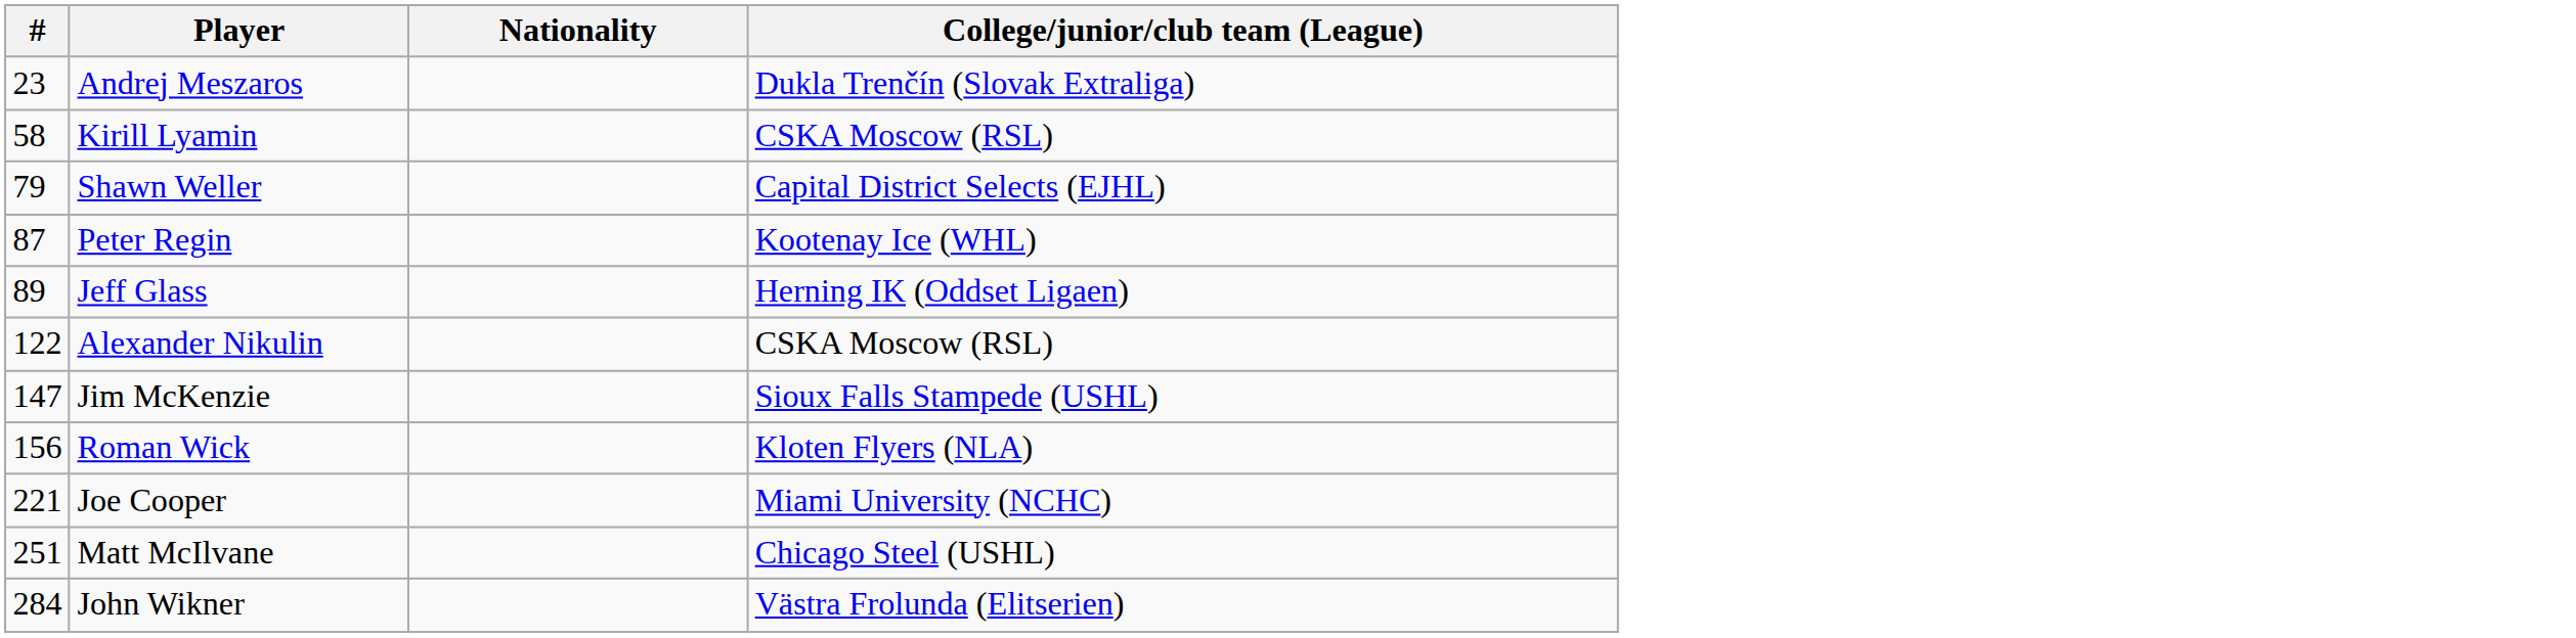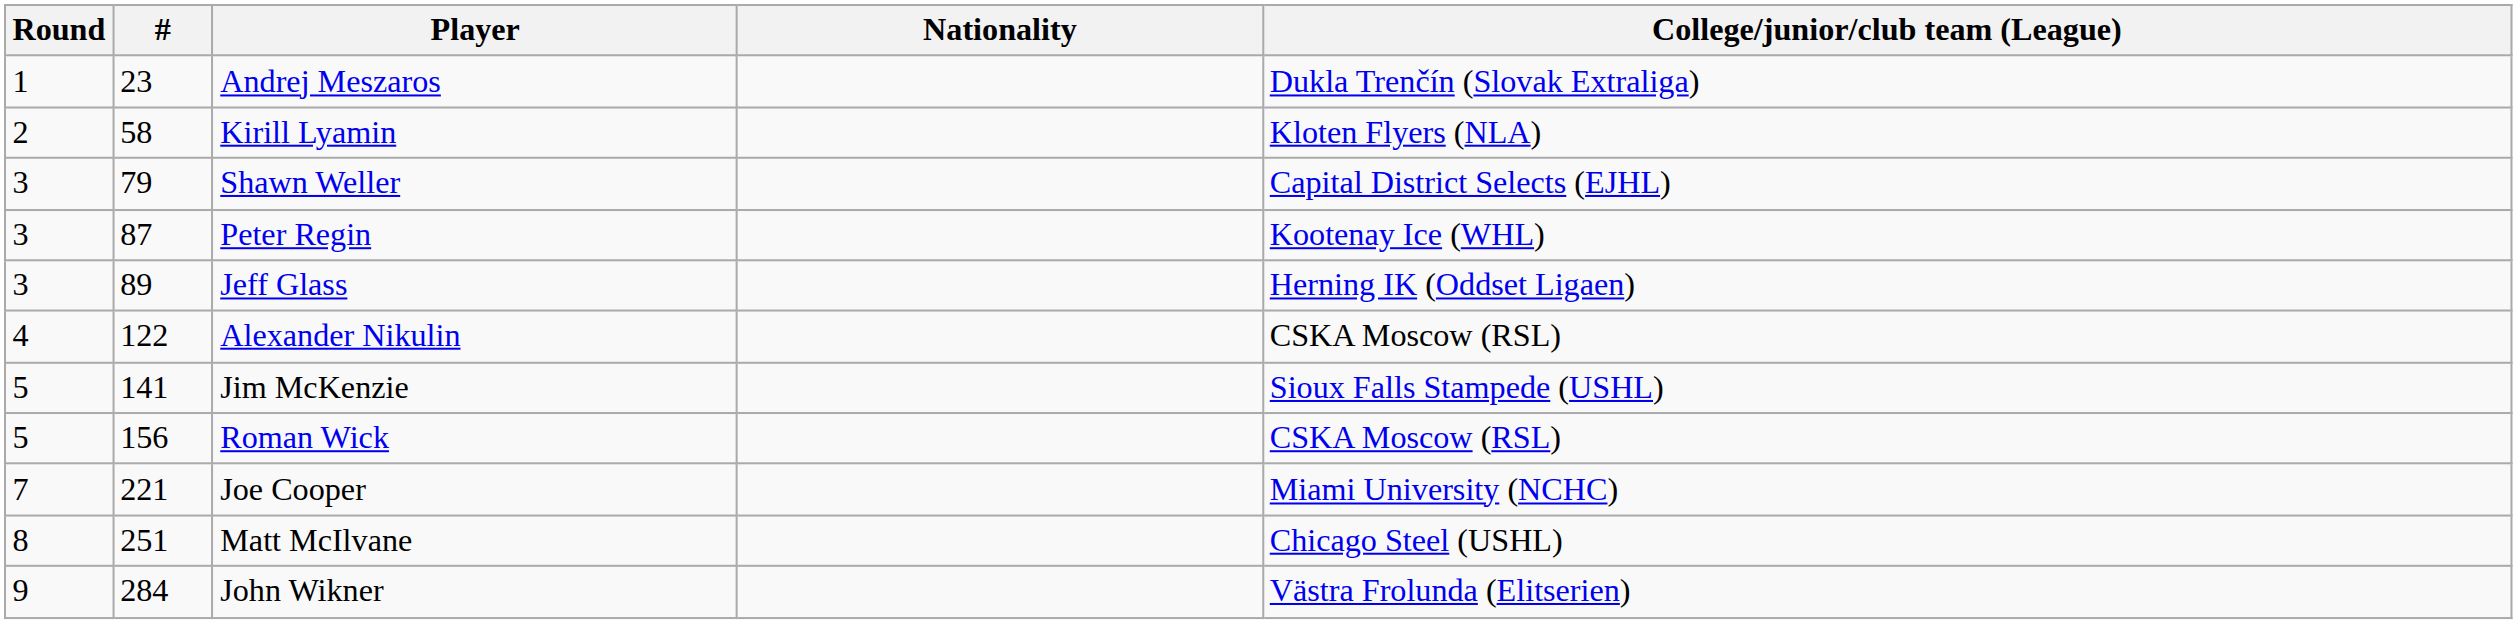 <table class="wikitable">
 <tr align="center">
+<th bgcolor="#DDDDFF" width="4.0%">Round</th>
 <th bgcolor="#DDDDFF" width="4.0%">#</th>
 <th bgcolor="#DDDDFF" width="21.0%">Player</th>
 <th bgcolor="#DDDDFF" width="21.0%">Nationality</th>
 <th bgcolor="#DDDDFF" width="100.0%">College/junior/club team (League)</th>
 </tr>
 <tr>
+<td>1</td>
 <td>23</td>
 <td><a href='#'>Andrej Meszaros</a></td>
 <td></td>
 <td><a href='#'>Dukla Trenčín</a> (<a href='#'>Slovak Extraliga</a>)</td>
 </tr>
 <tr>
+<td>2</td>
 <td>58</td>
 <td><a href='#'>Kirill Lyamin</a></td>
 <td></td>
-<td><a href='#'>CSKA Moscow</a> (<a href='#'>RSL</a>)</td>
+<td><a href='#'>Kloten Flyers</a> (<a href='#'>NLA</a>)</td>
 </tr>
 <tr>
+<td>3</td>
 <td>79</td>
 <td><a href='#'>Shawn Weller</a></td>
 <td></td>
 <td><a href='#'>Capital District Selects</a> (<a href='#'>EJHL</a>)</td>
 </tr>
 <tr>
+<td>3</td>
 <td>87</td>
 <td><a href='#'>Peter Regin</a></td>
 <td></td>
 <td><a href='#'>Kootenay Ice</a> (<a href='#'>WHL</a>)</td>
 </tr>
 <tr>
+<td>3</td>
 <td>89</td>
 <td><a href='#'>Jeff Glass</a></td>
 <td></td>
 <td><a href='#'>Herning IK</a> (<a href='#'>Oddset Ligaen</a>)</td>
 </tr>
 <tr>
+<td>4</td>
 <td>122</td>
 <td><a href='#'>Alexander Nikulin</a></td>
 <td></td>
 <td>CSKA Moscow (RSL)</td>
 </tr>
 <tr>
-<td>147</td>
+<td>5</td>
+<td>141</td>
 <td>Jim McKenzie</td>
 <td></td>
 <td><a href='#'>Sioux Falls Stampede</a> (<a href='#'>USHL</a>)</td>
 </tr>
 <tr>
+<td>5</td>
 <td>156</td>
 <td><a href='#'>Roman Wick</a></td>
 <td></td>
-<td><a href='#'>Kloten Flyers</a> (<a href='#'>NLA</a>)</td>
+<td><a href='#'>CSKA Moscow</a> (<a href='#'>RSL</a>)</td>
 </tr>
 <tr>
+<td>7</td>
 <td>221</td>
 <td>Joe Cooper</td>
 <td></td>
 <td><a href='#'>Miami University</a> (<a href='#'>NCHC</a>)</td>
 </tr>
 <tr>
+<td>8</td>
 <td>251</td>
 <td>Matt McIlvane</td>
 <td></td>
 <td><a href='#'>Chicago Steel</a> (USHL)</td>
 </tr>
 <tr>
+<td>9</td>
 <td>284</td>
 <td>John Wikner</td>
 <td></td>
 <td><a href='#'>Västra Frolunda</a> (<a href='#'>Elitserien</a>)</td>
 </tr>
 </table>
